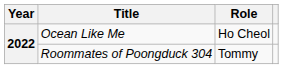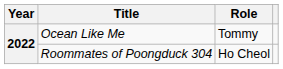 <table class="wikitable sortable plainrowheaders">
 <tr>
 <th scope="col">Year</th>
 <th scope="col">Title</th>
 <th scope="col">Role</th>
 <th scope="col" class="unsortable"></th>
 </tr>
 <tr>
 <th scope="row" rowspan="2">2022</th>
 <td><em>Ocean Like Me</em></td>
-<td>Ho Cheol</td>
+<td>Tommy</td>
 <td></td>
 </tr>
 <tr>
 <td><em>Roommates of Poongduck 304</em></td>
-<td>Tommy</td>
+<td>Ho Cheol</td>
 <td></td>
 </tr>
 </table>
